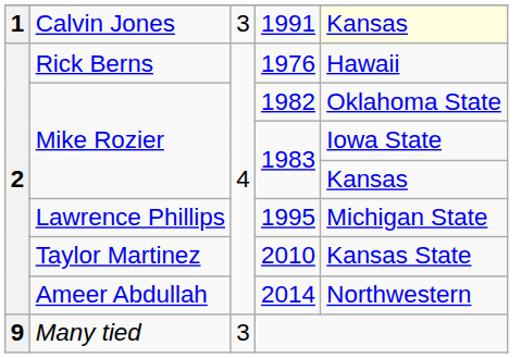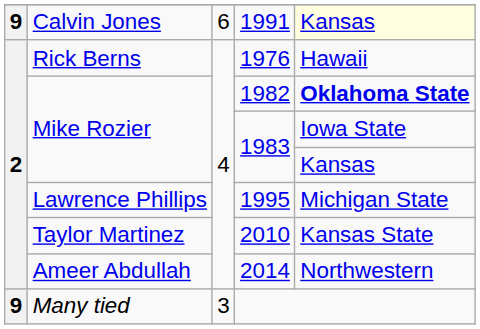 <table class=wikitable>
 <tr>
 </tr>
 <tr>
-<th>1</th>
+<th>9</th>
 <td><a href='#'>Calvin Jones</a></td>
-<td>3</td>
+<td>6</td>
 <td><a href='#'>1991</a></td>
 <td style="background: lightyellow;"><a href='#'>Kansas</a></td>
 </tr>
 <tr>
 <th rowspan=7>2</th>
 <td><a href='#'>Rick Berns</a></td>
 <td rowspan=7>4</td>
 <td><a href='#'>1976</a></td>
 <td><a href='#'>Hawaii</a></td>
 </tr>
 <tr>
 <td rowspan=3><a href='#'>Mike Rozier</a></td>
 <td><a href='#'>1982</a></td>
-<td><a href='#'>Oklahoma State</a></td>
+<td><strong><a href='#'>Oklahoma State</a></strong></td>
 </tr>
 <tr>
 <td rowspan=2><a href='#'>1983</a></td>
 <td><a href='#'>Iowa State</a></td>
 </tr>
 <tr>
 <td><a href='#'>Kansas</a></td>
 </tr>
 <tr>
 <td><a href='#'>Lawrence Phillips</a></td>
 <td><a href='#'>1995</a></td>
 <td><a href='#'>Michigan State</a></td>
 </tr>
 <tr>
 <td><a href='#'>Taylor Martinez</a></td>
 <td><a href='#'>2010</a></td>
 <td><a href='#'>Kansas State</a></td>
 </tr>
 <tr>
 <td><a href='#'>Ameer Abdullah</a></td>
 <td><a href='#'>2014</a></td>
 <td><a href='#'>Northwestern</a></td>
 </tr>
 <tr>
 <th>9</th>
 <td><em>Many tied</em></td>
 <td>3</td>
 <td colspan=2></td>
 </tr>
 </table>
